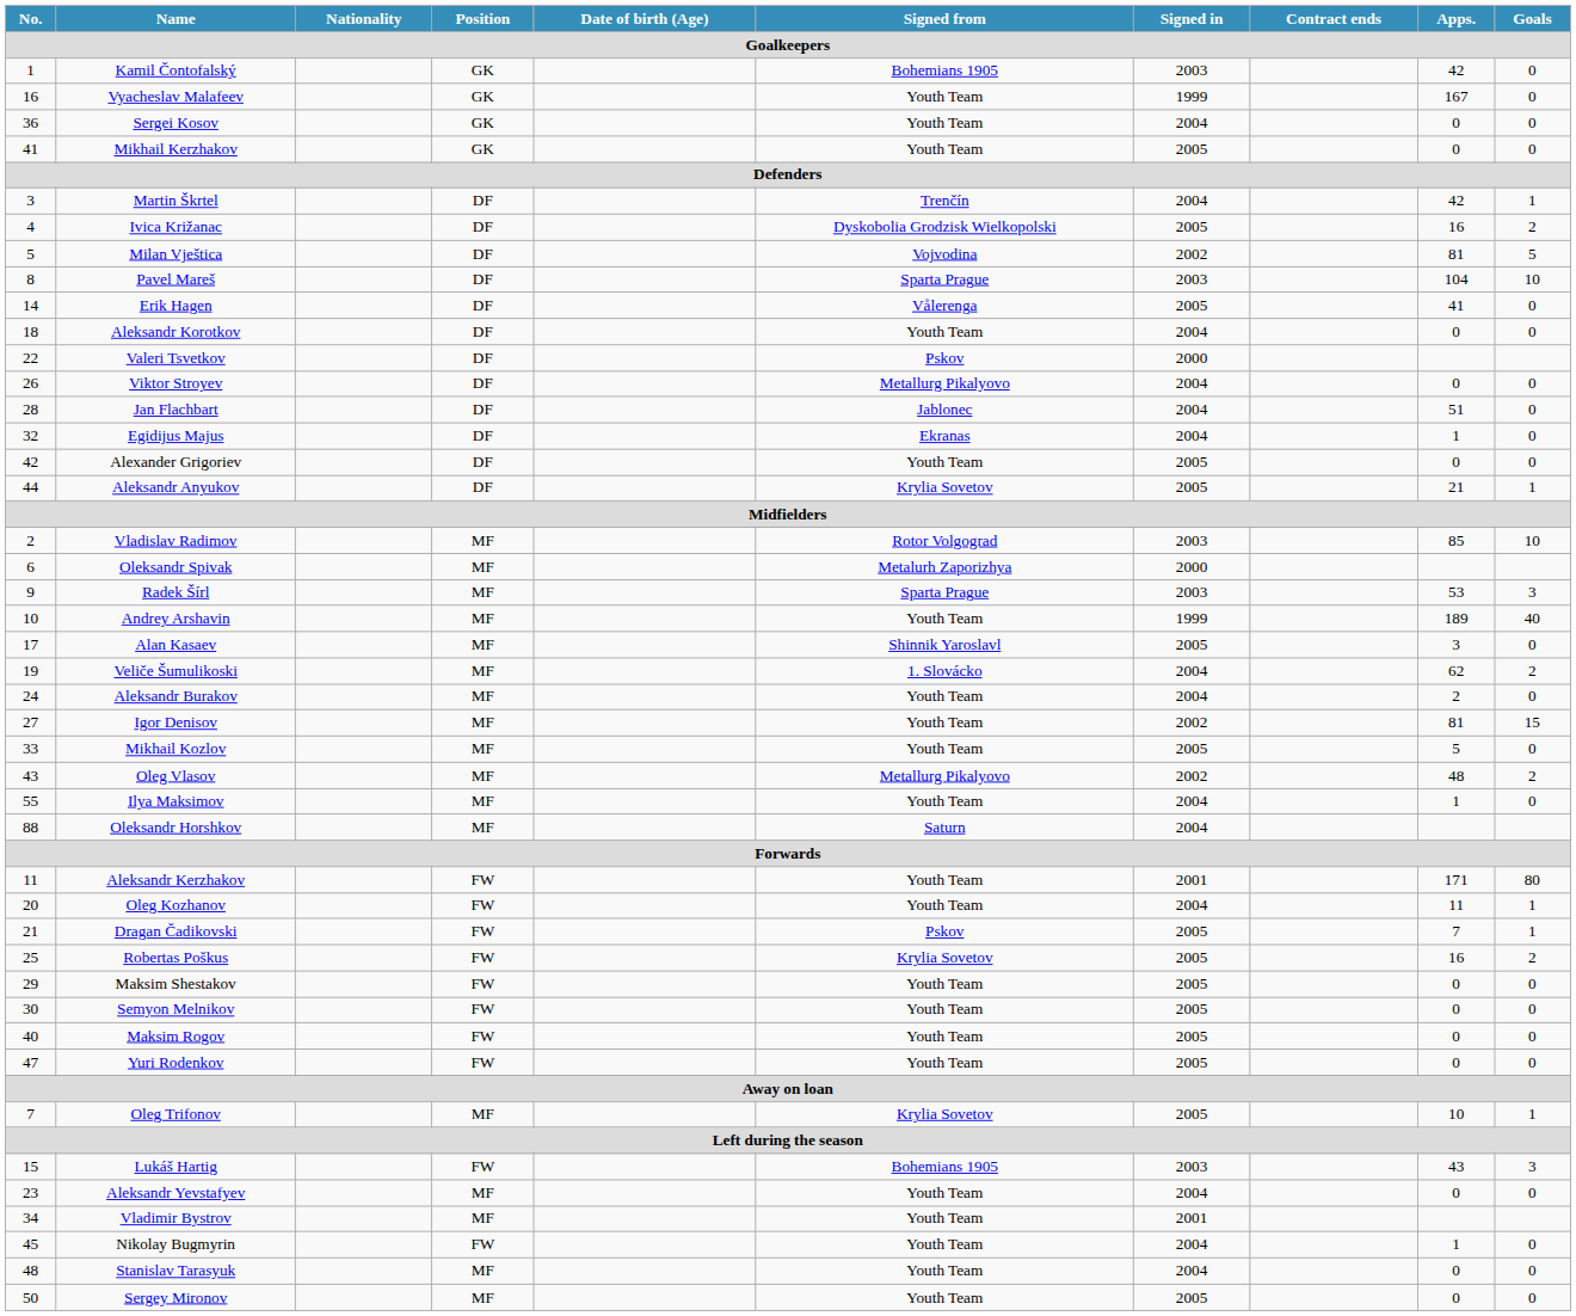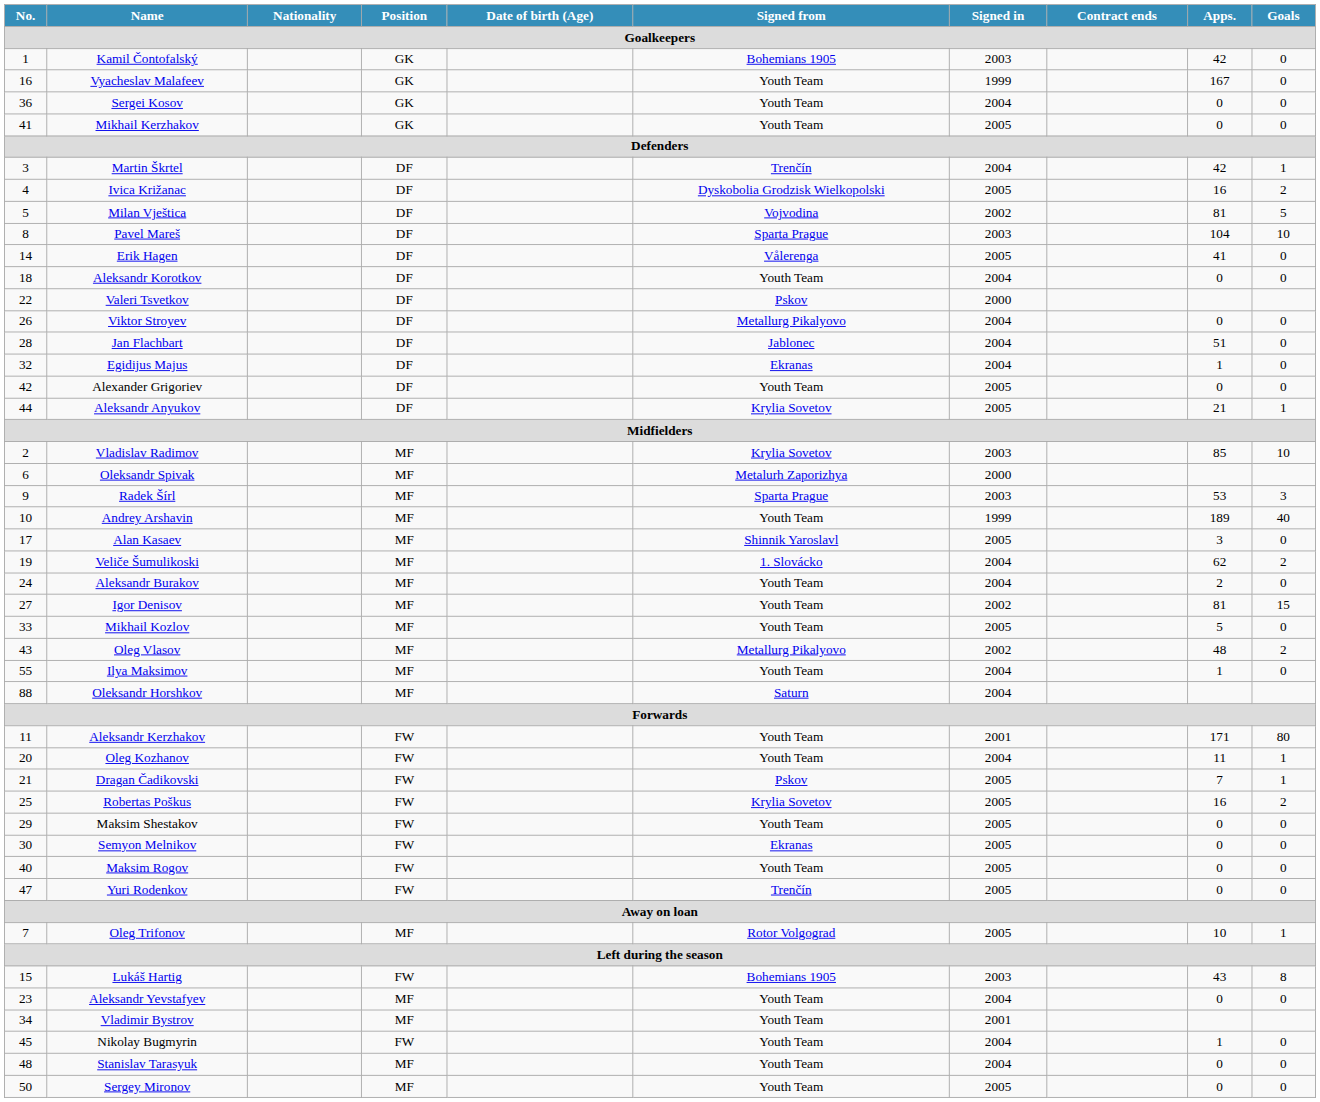 <table class="wikitable"  style="text-align:center; font-size:90%; width:90%;">
 <tr>
 <th style="background:#348EB9; color:white; text-align:center;">No.</th>
 <th style="background:#348EB9; color:white; text-align:center;">Name</th>
 <th style="background:#348EB9; color:white; text-align:center;">Nationality</th>
 <th style="background:#348EB9; color:white; text-align:center;">Position</th>
 <th style="background:#348EB9; color:white; text-align:center;">Date of birth (Age)</th>
 <th style="background:#348EB9; color:white; text-align:center;">Signed from</th>
 <th style="background:#348EB9; color:white; text-align:center;">Signed in</th>
 <th style="background:#348EB9; color:white; text-align:center;">Contract ends</th>
 <th style="background:#348EB9; color:white; text-align:center;">Apps.</th>
 <th style="background:#348EB9; color:white; text-align:center;">Goals</th>
 </tr>
 <tr>
 <th colspan="11"  style="background:#dcdcdc; text-align:center;">Goalkeepers</th>
 </tr>
 <tr>
 <td>1</td>
 <td><a href='#'>Kamil Čontofalský</a></td>
 <td></td>
 <td>GK</td>
 <td></td>
 <td><a href='#'>Bohemians 1905</a></td>
 <td>2003</td>
 <td></td>
 <td>42</td>
 <td>0</td>
 </tr>
 <tr>
 <td>16</td>
 <td><a href='#'>Vyacheslav Malafeev</a></td>
 <td></td>
 <td>GK</td>
 <td></td>
 <td>Youth Team</td>
 <td>1999</td>
 <td></td>
 <td>167</td>
 <td>0</td>
 </tr>
 <tr>
 <td>36</td>
 <td><a href='#'>Sergei Kosov</a></td>
 <td></td>
 <td>GK</td>
 <td></td>
 <td>Youth Team</td>
 <td>2004</td>
 <td></td>
 <td>0</td>
 <td>0</td>
 </tr>
 <tr>
 <td>41</td>
 <td><a href='#'>Mikhail Kerzhakov</a></td>
 <td></td>
 <td>GK</td>
 <td></td>
 <td>Youth Team</td>
 <td>2005</td>
 <td></td>
 <td>0</td>
 <td>0</td>
 </tr>
 <tr>
 <th colspan="11"  style="background:#dcdcdc; text-align:center;">Defenders</th>
 </tr>
 <tr>
 <td>3</td>
 <td><a href='#'>Martin Škrtel</a></td>
 <td></td>
 <td>DF</td>
 <td></td>
 <td><a href='#'>Trenčín</a></td>
 <td>2004</td>
 <td></td>
 <td>42</td>
 <td>1</td>
 </tr>
 <tr>
 <td>4</td>
 <td><a href='#'>Ivica Križanac</a></td>
 <td></td>
 <td>DF</td>
 <td></td>
 <td><a href='#'>Dyskobolia Grodzisk Wielkopolski</a></td>
 <td>2005</td>
 <td></td>
 <td>16</td>
 <td>2</td>
 </tr>
 <tr>
 <td>5</td>
 <td><a href='#'>Milan Vještica</a></td>
 <td></td>
 <td>DF</td>
 <td></td>
 <td><a href='#'>Vojvodina</a></td>
 <td>2002</td>
 <td></td>
 <td>81</td>
 <td>5</td>
 </tr>
 <tr>
 <td>8</td>
 <td><a href='#'>Pavel Mareš</a></td>
 <td></td>
 <td>DF</td>
 <td></td>
 <td><a href='#'>Sparta Prague</a></td>
 <td>2003</td>
 <td></td>
 <td>104</td>
 <td>10</td>
 </tr>
 <tr>
 <td>14</td>
 <td><a href='#'>Erik Hagen</a></td>
 <td></td>
 <td>DF</td>
 <td></td>
 <td><a href='#'>Vålerenga</a></td>
 <td>2005</td>
 <td></td>
 <td>41</td>
 <td>0</td>
 </tr>
 <tr>
 <td>18</td>
 <td><a href='#'>Aleksandr Korotkov</a></td>
 <td></td>
 <td>DF</td>
 <td></td>
 <td>Youth Team</td>
 <td>2004</td>
 <td></td>
 <td>0</td>
 <td>0</td>
 </tr>
 <tr>
 <td>22</td>
 <td><a href='#'>Valeri Tsvetkov</a></td>
 <td></td>
 <td>DF</td>
 <td></td>
 <td><a href='#'>Pskov</a></td>
 <td>2000</td>
 <td></td>
 <td></td>
 <td></td>
 </tr>
 <tr>
 <td>26</td>
 <td><a href='#'>Viktor Stroyev</a></td>
 <td></td>
 <td>DF</td>
 <td></td>
 <td><a href='#'>Metallurg Pikalyovo</a></td>
 <td>2004</td>
 <td></td>
 <td>0</td>
 <td>0</td>
 </tr>
 <tr>
 <td>28</td>
 <td><a href='#'>Jan Flachbart</a></td>
 <td></td>
 <td>DF</td>
 <td></td>
 <td><a href='#'>Jablonec</a></td>
 <td>2004</td>
 <td></td>
 <td>51</td>
 <td>0</td>
 </tr>
 <tr>
 <td>32</td>
 <td><a href='#'>Egidijus Majus</a></td>
 <td></td>
 <td>DF</td>
 <td></td>
 <td><a href='#'>Ekranas</a></td>
 <td>2004</td>
 <td></td>
 <td>1</td>
 <td>0</td>
 </tr>
 <tr>
 <td>42</td>
 <td>Alexander Grigoriev</td>
 <td></td>
 <td>DF</td>
 <td></td>
 <td>Youth Team</td>
 <td>2005</td>
 <td></td>
 <td>0</td>
 <td>0</td>
 </tr>
 <tr>
 <td>44</td>
 <td><a href='#'>Aleksandr Anyukov</a></td>
 <td></td>
 <td>DF</td>
 <td></td>
 <td><a href='#'>Krylia Sovetov</a></td>
 <td>2005</td>
 <td></td>
 <td>21</td>
 <td>1</td>
 </tr>
 <tr>
 <th colspan="11"  style="background:#dcdcdc; text-align:center;">Midfielders</th>
 </tr>
 <tr>
 <td>2</td>
 <td><a href='#'>Vladislav Radimov</a></td>
 <td></td>
 <td>MF</td>
 <td></td>
-<td><a href='#'>Rotor Volgograd</a></td>
+<td><a href='#'>Krylia Sovetov</a></td>
 <td>2003</td>
 <td></td>
 <td>85</td>
 <td>10</td>
 </tr>
 <tr>
 <td>6</td>
 <td><a href='#'>Oleksandr Spivak</a></td>
 <td></td>
 <td>MF</td>
 <td></td>
 <td><a href='#'>Metalurh Zaporizhya</a></td>
 <td>2000</td>
 <td></td>
 <td></td>
 <td></td>
 </tr>
 <tr>
 <td>9</td>
 <td><a href='#'>Radek Šírl</a></td>
 <td></td>
 <td>MF</td>
 <td></td>
 <td><a href='#'>Sparta Prague</a></td>
 <td>2003</td>
 <td></td>
 <td>53</td>
 <td>3</td>
 </tr>
 <tr>
 <td>10</td>
 <td><a href='#'>Andrey Arshavin</a></td>
 <td></td>
 <td>MF</td>
 <td></td>
 <td>Youth Team</td>
 <td>1999</td>
 <td></td>
 <td>189</td>
 <td>40</td>
 </tr>
 <tr>
 <td>17</td>
 <td><a href='#'>Alan Kasaev</a></td>
 <td></td>
 <td>MF</td>
 <td></td>
 <td><a href='#'>Shinnik Yaroslavl</a></td>
 <td>2005</td>
 <td></td>
 <td>3</td>
 <td>0</td>
 </tr>
 <tr>
 <td>19</td>
 <td><a href='#'>Veliče Šumulikoski</a></td>
 <td></td>
 <td>MF</td>
 <td></td>
 <td><a href='#'>1. Slovácko</a></td>
 <td>2004</td>
 <td></td>
 <td>62</td>
 <td>2</td>
 </tr>
 <tr>
 <td>24</td>
 <td><a href='#'>Aleksandr Burakov</a></td>
 <td></td>
 <td>MF</td>
 <td></td>
 <td>Youth Team</td>
 <td>2004</td>
 <td></td>
 <td>2</td>
 <td>0</td>
 </tr>
 <tr>
 <td>27</td>
 <td><a href='#'>Igor Denisov</a></td>
 <td></td>
 <td>MF</td>
 <td></td>
 <td>Youth Team</td>
 <td>2002</td>
 <td></td>
 <td>81</td>
 <td>15</td>
 </tr>
 <tr>
 <td>33</td>
 <td><a href='#'>Mikhail Kozlov</a></td>
 <td></td>
 <td>MF</td>
 <td></td>
 <td>Youth Team</td>
 <td>2005</td>
 <td></td>
 <td>5</td>
 <td>0</td>
 </tr>
 <tr>
 <td>43</td>
 <td><a href='#'>Oleg Vlasov</a></td>
 <td></td>
 <td>MF</td>
 <td></td>
 <td><a href='#'>Metallurg Pikalyovo</a></td>
 <td>2002</td>
 <td></td>
 <td>48</td>
 <td>2</td>
 </tr>
 <tr>
 <td>55</td>
 <td><a href='#'>Ilya Maksimov</a></td>
 <td></td>
 <td>MF</td>
 <td></td>
 <td>Youth Team</td>
 <td>2004</td>
 <td></td>
 <td>1</td>
 <td>0</td>
 </tr>
 <tr>
 <td>88</td>
 <td><a href='#'>Oleksandr Horshkov</a></td>
 <td></td>
 <td>MF</td>
 <td></td>
 <td><a href='#'>Saturn</a></td>
 <td>2004</td>
 <td></td>
 <td></td>
 <td></td>
 </tr>
 <tr>
 <th colspan="11"  style="background:#dcdcdc; text-align:center;">Forwards</th>
 </tr>
 <tr>
 <td>11</td>
 <td><a href='#'>Aleksandr Kerzhakov</a></td>
 <td></td>
 <td>FW</td>
 <td></td>
 <td>Youth Team</td>
 <td>2001</td>
 <td></td>
 <td>171</td>
 <td>80</td>
 </tr>
 <tr>
 <td>20</td>
 <td><a href='#'>Oleg Kozhanov</a></td>
 <td></td>
 <td>FW</td>
 <td></td>
 <td>Youth Team</td>
 <td>2004</td>
 <td></td>
 <td>11</td>
 <td>1</td>
 </tr>
 <tr>
 <td>21</td>
 <td><a href='#'>Dragan Čadikovski</a></td>
 <td></td>
 <td>FW</td>
 <td></td>
 <td><a href='#'>Pskov</a></td>
 <td>2005</td>
 <td></td>
 <td>7</td>
 <td>1</td>
 </tr>
 <tr>
 <td>25</td>
 <td><a href='#'>Robertas Poškus</a></td>
 <td></td>
 <td>FW</td>
 <td></td>
 <td><a href='#'>Krylia Sovetov</a></td>
 <td>2005</td>
 <td></td>
 <td>16</td>
 <td>2</td>
 </tr>
 <tr>
 <td>29</td>
 <td>Maksim Shestakov</td>
 <td></td>
 <td>FW</td>
 <td></td>
 <td>Youth Team</td>
 <td>2005</td>
 <td></td>
 <td>0</td>
 <td>0</td>
 </tr>
 <tr>
 <td>30</td>
 <td><a href='#'>Semyon Melnikov</a></td>
 <td></td>
 <td>FW</td>
 <td></td>
-<td>Youth Team</td>
+<td><a href='#'>Ekranas</a></td>
 <td>2005</td>
 <td></td>
 <td>0</td>
 <td>0</td>
 </tr>
 <tr>
 <td>40</td>
 <td><a href='#'>Maksim Rogov</a></td>
 <td></td>
 <td>FW</td>
 <td></td>
 <td>Youth Team</td>
 <td>2005</td>
 <td></td>
 <td>0</td>
 <td>0</td>
 </tr>
 <tr>
 <td>47</td>
 <td><a href='#'>Yuri Rodenkov</a></td>
 <td></td>
 <td>FW</td>
 <td></td>
-<td>Youth Team</td>
+<td><a href='#'>Trenčín</a></td>
 <td>2005</td>
 <td></td>
 <td>0</td>
 <td>0</td>
 </tr>
 <tr>
 <th colspan="11"  style="background:#dcdcdc; text-align:center;">Away on loan</th>
 </tr>
 <tr>
 <td>7</td>
 <td><a href='#'>Oleg Trifonov</a></td>
 <td></td>
 <td>MF</td>
 <td></td>
-<td><a href='#'>Krylia Sovetov</a></td>
+<td><a href='#'>Rotor Volgograd</a></td>
 <td>2005</td>
 <td></td>
 <td>10</td>
 <td>1</td>
 </tr>
 <tr>
 <th colspan="11"  style="background:#dcdcdc; text-align:center;">Left during the season</th>
 </tr>
 <tr>
 <td>15</td>
 <td><a href='#'>Lukáš Hartig</a></td>
 <td></td>
 <td>FW</td>
 <td></td>
 <td><a href='#'>Bohemians 1905</a></td>
 <td>2003</td>
 <td></td>
 <td>43</td>
-<td>3</td>
+<td>8</td>
 </tr>
 <tr>
 <td>23</td>
 <td><a href='#'>Aleksandr Yevstafyev</a></td>
 <td></td>
 <td>MF</td>
 <td></td>
 <td>Youth Team</td>
 <td>2004</td>
 <td></td>
 <td>0</td>
 <td>0</td>
 </tr>
 <tr>
 <td>34</td>
 <td><a href='#'>Vladimir Bystrov</a></td>
 <td></td>
 <td>MF</td>
 <td></td>
 <td>Youth Team</td>
 <td>2001</td>
 <td></td>
 <td></td>
 <td></td>
 </tr>
 <tr>
 <td>45</td>
 <td>Nikolay Bugmyrin</td>
 <td></td>
 <td>FW</td>
 <td></td>
 <td>Youth Team</td>
 <td>2004</td>
 <td></td>
 <td>1</td>
 <td>0</td>
 </tr>
 <tr>
 <td>48</td>
 <td><a href='#'>Stanislav Tarasyuk</a></td>
 <td></td>
 <td>MF</td>
 <td></td>
 <td>Youth Team</td>
 <td>2004</td>
 <td></td>
 <td>0</td>
 <td>0</td>
 </tr>
 <tr>
 <td>50</td>
 <td><a href='#'>Sergey Mironov</a></td>
 <td></td>
 <td>MF</td>
 <td></td>
 <td>Youth Team</td>
 <td>2005</td>
 <td></td>
 <td>0</td>
 <td>0</td>
 </tr>
 </table>
